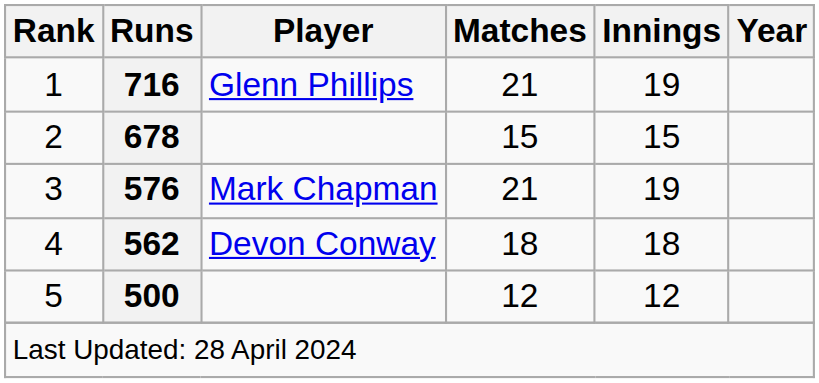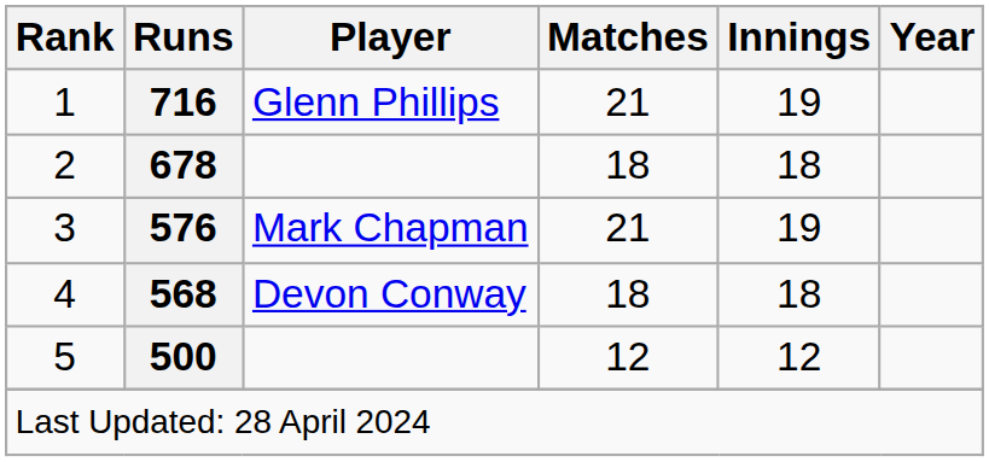 <table class="wikitable plainrowheaders sortable">
 <tr>
 <th scope=col>Rank</th>
 <th scope=col>Runs</th>
 <th scope=col>Player</th>
 <th scope=col>Matches</th>
 <th scope=col>Innings</th>
 <th scope=col>Year</th>
 </tr>
 <tr>
 <td align=center>1</td>
 <th scope=row style=text-align:center;>716</th>
 <td><a href='#'>Glenn Phillips</a></td>
 <td align=center>21</td>
 <td align=center>19</td>
 <td></td>
 </tr>
 <tr>
 <td align=center>2</td>
 <th scope=row style=text-align:center;>678</th>
 <td></td>
-<td align=center>15</td>
-<td align=center>15</td>
+<td align=center>18</td>
+<td align=center>18</td>
 <td></td>
 </tr>
 <tr>
 <td align=center>3</td>
 <th scope=row style=text-align:center;>576</th>
 <td><a href='#'>Mark Chapman</a></td>
 <td align=center>21</td>
 <td align=center>19</td>
 <td></td>
 </tr>
 <tr>
 <td align=center>4</td>
-<th scope=row style=text-align:center;>562</th>
+<th scope=row style=text-align:center;>568</th>
 <td><a href='#'>Devon Conway</a></td>
 <td align=center>18</td>
 <td align=center>18</td>
 <td></td>
 </tr>
 <tr>
 <td align=center>5</td>
 <th scope=row style=text-align:center;>500</th>
 <td></td>
 <td align=center>12</td>
 <td align=center>12</td>
 <td></td>
 </tr>
 <tr>
 </tr>
 <tr class=sortbottom>
 <td colspan=6><small>Last Updated: 28 April 2024</small></td>
 </tr>
 </table>
